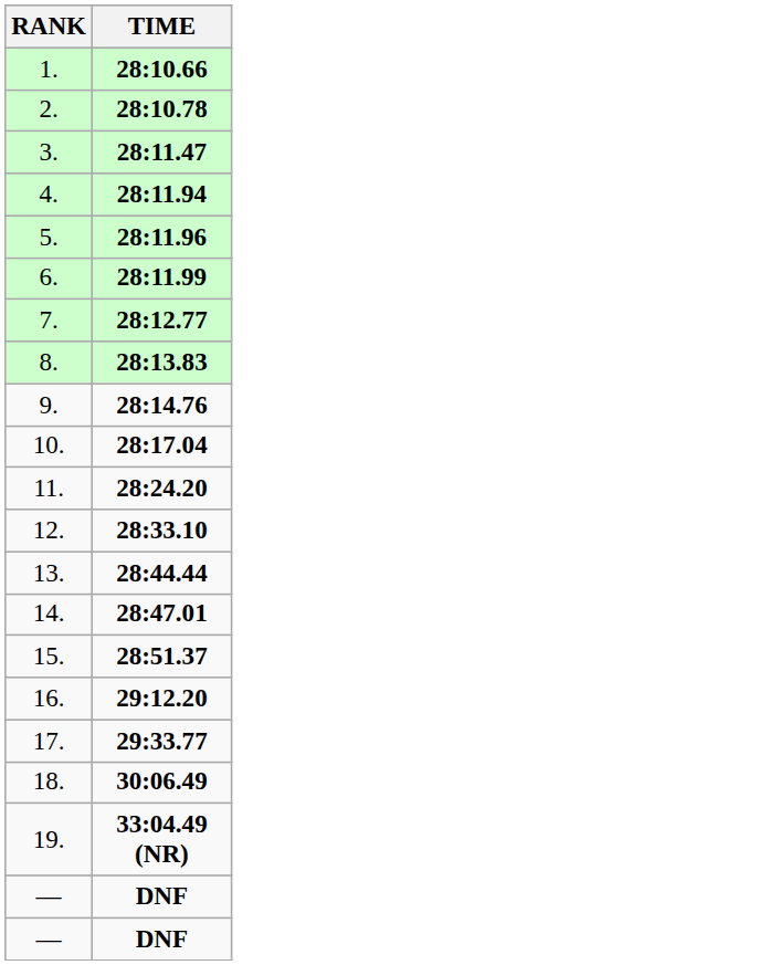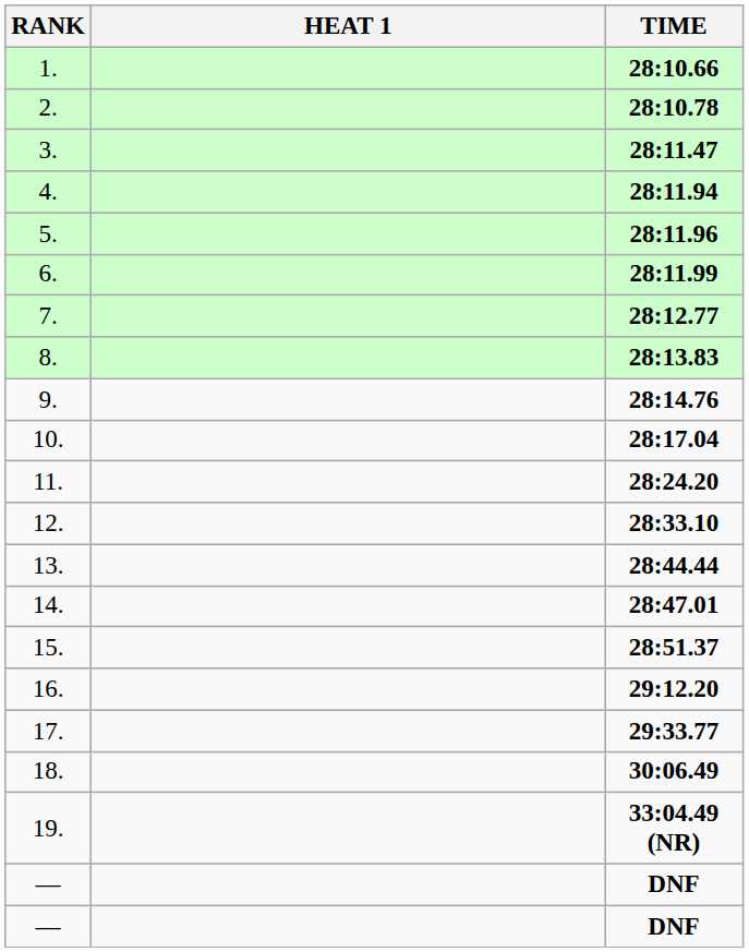 <table class="wikitable" style="border-collapse: collapse; font-size: 90%;">
 <tr>
 <th>RANK</th>
+<th style="width: 20em">HEAT 1</th>
 <th style="width: 5em">TIME</th>
 </tr>
 <tr bgcolor=#CCFFCC>
 <td align="center">1.</td>
+<td></td>
 <td align="center"><strong>28:10.66 </strong></td>
 </tr>
 <tr bgcolor=#CCFFCC>
 <td align="center">2.</td>
+<td></td>
 <td align="center"><strong>28:10.78 </strong></td>
 </tr>
 <tr bgcolor=#CCFFCC>
 <td align="center">3.</td>
+<td></td>
 <td align="center"><strong>28:11.47 </strong></td>
 </tr>
 <tr bgcolor=#CCFFCC>
 <td align="center">4.</td>
+<td></td>
 <td align="center"><strong>28:11.94 </strong></td>
 </tr>
 <tr bgcolor=#CCFFCC>
 <td align="center">5.</td>
+<td></td>
 <td align="center"><strong>28:11.96 </strong></td>
 </tr>
 <tr bgcolor=#CCFFCC>
 <td align="center">6.</td>
+<td></td>
 <td align="center"><strong>28:11.99 </strong></td>
 </tr>
 <tr bgcolor=#CCFFCC>
 <td align="center">7.</td>
+<td></td>
 <td align="center"><strong>28:12.77 </strong></td>
 </tr>
 <tr bgcolor=#CCFFCC>
 <td align="center">8.</td>
+<td></td>
 <td align="center"><strong>28:13.83 </strong></td>
 </tr>
 <tr>
 <td align="center">9.</td>
+<td></td>
 <td align="center"><strong>28:14.76 </strong></td>
 </tr>
 <tr>
 <td align="center">10.</td>
+<td></td>
 <td align="center"><strong>28:17.04 </strong></td>
 </tr>
 <tr>
 <td align="center">11.</td>
+<td></td>
 <td align="center"><strong>28:24.20 </strong></td>
 </tr>
 <tr>
 <td align="center">12.</td>
+<td></td>
 <td align="center"><strong>28:33.10 </strong></td>
 </tr>
 <tr>
 <td align="center">13.</td>
+<td></td>
 <td align="center"><strong>28:44.44 </strong></td>
 </tr>
 <tr>
 <td align="center">14.</td>
+<td></td>
 <td align="center"><strong>28:47.01 </strong></td>
 </tr>
 <tr>
 <td align="center">15.</td>
+<td></td>
 <td align="center"><strong>28:51.37 </strong></td>
 </tr>
 <tr>
 <td align="center">16.</td>
+<td></td>
 <td align="center"><strong>29:12.20 </strong></td>
 </tr>
 <tr>
 <td align="center">17.</td>
+<td></td>
 <td align="center"><strong>29:33.77 </strong></td>
 </tr>
 <tr>
 <td align="center">18.</td>
+<td></td>
 <td align="center"><strong>30:06.49 </strong></td>
 </tr>
 <tr>
 <td align="center">19.</td>
+<td></td>
 <td align="center"><strong>33:04.49 (NR)</strong></td>
 </tr>
 <tr>
 <td align="center">—</td>
+<td></td>
 <td align="center"><strong>DNF </strong></td>
 </tr>
 <tr>
 <td align="center">—</td>
+<td></td>
 <td align="center"><strong>DNF </strong></td>
 </tr>
 </table>
